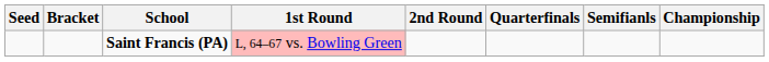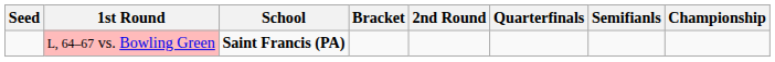 <table class="sortable wikitable" style="white-space:nowrap; font-size:90%;">
 <tr>
 <th>Seed</th>
+<th>1st Round</th>
+<th>School</th>
 <th>Bracket</th>
-<th>School</th>
-<th>1st Round</th>
 <th>2nd Round</th>
 <th>Quarterfinals</th>
 <th>Semifianls</th>
 <th>Championship</th>
 </tr>
 <tr>
 <td></td>
+<td style="background:#fbb;"><small>L, 64–67</small> vs. <a href='#'>Bowling Green</a></td>
+<td><strong>Saint Francis (PA)</strong></td>
 <td></td>
-<td><strong>Saint Francis (PA)</strong></td>
-<td style="background:#fbb;"><small>L, 64–67</small> vs. <a href='#'>Bowling Green</a></td>
 <td></td>
 <td></td>
 <td></td>
 <td></td>
 </tr>
 </table>
